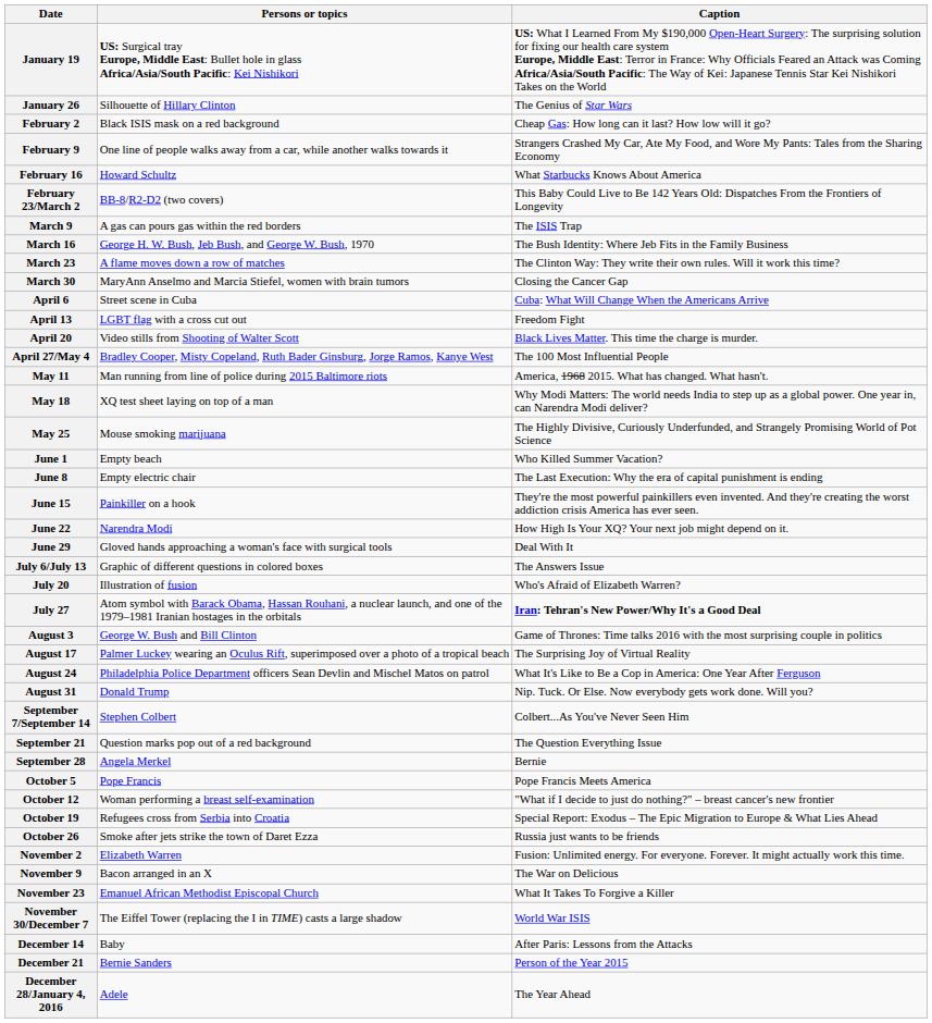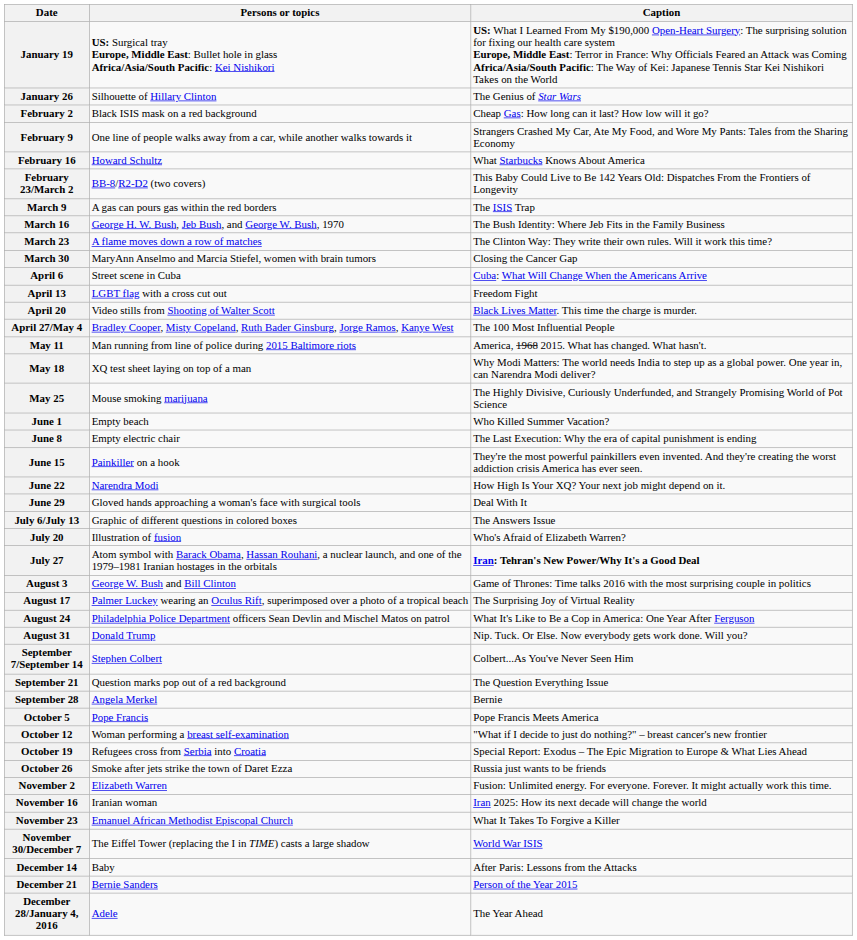 <table class="wikitable sortable">
 <tr>
 <th width=10%>Date</th>
 <th width=45%>Persons or topics</th>
 <th width=45%>Caption</th>
 </tr>
 <tr>
 <th>January 19</th>
 <td><strong>US:</strong> Surgical tray<br><strong>Europe, Middle East</strong>: Bullet hole in glass<br><strong>Africa/Asia/South Pacific</strong>: <a href='#'>Kei Nishikori</a></td>
 <td><strong>US:</strong> What I Learned From My $190,000 <a href='#'>Open-Heart Surgery</a>: The surprising solution for fixing our health care system<br><strong>Europe, Middle East</strong>: Terror in France: Why Officials Feared an Attack was Coming<br><strong>Africa/Asia/South Pacific</strong>: The Way of Kei: Japanese Tennis Star Kei Nishikori Takes on the World</td>
 </tr>
 <tr>
 <th>January 26</th>
 <td>Silhouette of <a href='#'>Hillary Clinton</a></td>
 <td>The Genius of <em><a href='#'>Star Wars</a></em></td>
 </tr>
 <tr>
 <th>February 2</th>
 <td>Black ISIS mask on a red background</td>
 <td>Cheap <a href='#'>Gas</a>: How long can it last? How low will it go?</td>
 </tr>
 <tr>
 <th>February 9</th>
 <td>One line of people walks away from a car, while another walks towards it</td>
 <td>Strangers Crashed My Car, Ate My Food, and Wore My Pants: Tales from the Sharing Economy</td>
 </tr>
 <tr>
 <th>February 16</th>
 <td><a href='#'>Howard Schultz</a></td>
 <td>What <a href='#'>Starbucks</a> Knows About America</td>
 </tr>
 <tr>
 <th>February 23/March 2</th>
 <td><a href='#'>BB-8</a>/<a href='#'>R2-D2</a> (two covers)</td>
 <td>This Baby Could Live to Be 142 Years Old: Dispatches From the Frontiers of Longevity</td>
 </tr>
 <tr>
 <th>March 9</th>
 <td>A gas can pours gas within the red borders</td>
 <td>The <a href='#'>ISIS</a> Trap</td>
 </tr>
 <tr>
 <th>March 16</th>
 <td><a href='#'>George H. W. Bush</a>, <a href='#'>Jeb Bush</a>, and <a href='#'>George W. Bush</a>, 1970</td>
 <td>The Bush Identity: Where Jeb Fits in the Family Business</td>
 </tr>
 <tr>
 <th>March 23</th>
 <td><a href='#'>A flame moves down a row of matches</a></td>
 <td>The Clinton Way: They write their own rules. Will it work this time?</td>
 </tr>
 <tr>
 <th>March 30</th>
 <td>MaryAnn Anselmo and Marcia Stiefel, women with brain tumors</td>
 <td>Closing the Cancer Gap</td>
 </tr>
 <tr>
 <th>April 6</th>
 <td>Street scene in Cuba</td>
 <td><a href='#'>Cuba</a>: <a href='#'>What Will Change When the Americans Arrive</a></td>
 </tr>
 <tr>
 <th>April 13</th>
 <td><a href='#'>LGBT flag</a> with a cross cut out</td>
 <td>Freedom Fight</td>
 </tr>
 <tr>
 <th>April 20</th>
 <td>Video stills from <a href='#'>Shooting of Walter Scott</a></td>
 <td><a href='#'>Black Lives Matter</a>. This time the charge is murder.</td>
 </tr>
 <tr>
 <th>April 27/May 4</th>
 <td><a href='#'>Bradley Cooper</a>, <a href='#'>Misty Copeland</a>, <a href='#'>Ruth Bader Ginsburg</a>, <a href='#'>Jorge Ramos</a>, <a href='#'>Kanye West</a></td>
 <td>The 100 Most Influential People</td>
 </tr>
 <tr>
 <th>May 11</th>
 <td>Man running from line of police during <a href='#'>2015 Baltimore riots</a></td>
 <td>America, <s>1968</s> 2015. What has changed. What hasn't.</td>
 </tr>
 <tr>
 <th>May 18</th>
 <td>XQ test sheet laying on top of a man</td>
 <td>Why Modi Matters: The world needs India to step up as a global power. One year in, can Narendra Modi deliver?</td>
 </tr>
 <tr>
 <th>May 25</th>
 <td>Mouse smoking <a href='#'>marijuana</a></td>
 <td>The Highly Divisive, Curiously Underfunded, and Strangely Promising World of Pot Science</td>
 </tr>
 <tr>
 <th>June 1</th>
 <td>Empty beach</td>
 <td>Who Killed Summer Vacation?</td>
 </tr>
 <tr>
 <th>June 8</th>
 <td>Empty electric chair</td>
 <td>The Last Execution: Why the era of capital punishment is ending</td>
 </tr>
 <tr>
 <th>June 15</th>
 <td><a href='#'>Painkiller</a> on a hook</td>
 <td>They're the most powerful painkillers even invented. And they're creating the worst addiction crisis America has ever seen.</td>
 </tr>
 <tr>
 <th>June 22</th>
 <td><a href='#'>Narendra Modi</a></td>
 <td>How High Is Your XQ? Your next job might depend on it.</td>
 </tr>
 <tr>
 <th>June 29</th>
 <td>Gloved hands approaching a woman's face with surgical tools</td>
 <td>Deal With It</td>
 </tr>
 <tr>
 <th>July 6/July 13</th>
 <td>Graphic of different questions in colored boxes</td>
 <td>The Answers Issue</td>
 </tr>
 <tr>
 <th>July 20</th>
 <td>Illustration of <a href='#'>fusion</a></td>
 <td>Who's Afraid of Elizabeth Warren?</td>
 </tr>
 <tr>
 <th>July 27</th>
 <td>Atom symbol with <a href='#'>Barack Obama</a>, <a href='#'>Hassan Rouhani</a>, a nuclear launch, and one of the 1979–1981 Iranian hostages in the orbitals</td>
 <td><strong><a href='#'>Iran</a>: Tehran's New Power/Why It's a Good Deal</strong></td>
 </tr>
 <tr>
 <th>August 3</th>
 <td><a href='#'>George W. Bush</a> and <a href='#'>Bill Clinton</a></td>
 <td>Game of Thrones: Time talks 2016 with the most surprising couple in politics</td>
 </tr>
 <tr>
 <th>August 17</th>
 <td><a href='#'>Palmer Luckey</a> wearing an <a href='#'>Oculus Rift</a>, superimposed over a photo of a tropical beach</td>
 <td>The Surprising Joy of Virtual Reality</td>
 </tr>
 <tr>
 <th>August 24</th>
 <td><a href='#'>Philadelphia Police Department</a> officers Sean Devlin and Mischel Matos on patrol</td>
 <td>What It's Like to Be a Cop in America: One Year After <a href='#'>Ferguson</a></td>
 </tr>
 <tr>
 <th>August 31</th>
 <td><a href='#'>Donald Trump</a></td>
 <td>Nip. Tuck. Or Else. Now everybody gets work done. Will you?</td>
 </tr>
 <tr>
 <th>September 7/September 14</th>
 <td><a href='#'>Stephen Colbert</a></td>
 <td>Colbert...As You've Never Seen Him</td>
 </tr>
 <tr>
 <th>September 21</th>
 <td>Question marks pop out of a red background</td>
 <td>The Question Everything Issue</td>
 </tr>
 <tr>
 <th>September 28</th>
 <td><a href='#'>Angela Merkel</a></td>
 <td>Bernie</td>
 </tr>
 <tr>
 <th>October 5</th>
 <td><a href='#'>Pope Francis</a></td>
 <td>Pope Francis Meets America</td>
 </tr>
 <tr>
 <th>October 12</th>
 <td>Woman performing a <a href='#'>breast self-examination</a></td>
 <td>"What if I decide to just do nothing?" – breast cancer's new frontier</td>
 </tr>
 <tr>
 <th>October 19</th>
 <td>Refugees cross from <a href='#'>Serbia</a> into <a href='#'>Croatia</a></td>
 <td>Special Report: Exodus – The Epic Migration to Europe & What Lies Ahead</td>
 </tr>
 <tr>
 <th>October 26</th>
 <td>Smoke after jets strike the town of Daret Ezza</td>
 <td>Russia just wants to be friends</td>
 </tr>
 <tr>
 <th>November 2</th>
 <td><a href='#'>Elizabeth Warren</a></td>
 <td>Fusion: Unlimited energy. For everyone. Forever. It might actually work this time.</td>
 </tr>
 <tr>
-<th>November 9</th>
-<td>Bacon arranged in an X</td>
-<td>The War on Delicious</td>
+<th>November 16</th>
+<td>Iranian woman</td>
+<td><a href='#'>Iran</a> 2025: How its next decade will change the world</td>
 </tr>
 <tr>
 <th>November 23</th>
 <td><a href='#'>Emanuel African Methodist Episcopal Church</a></td>
 <td>What It Takes To Forgive a Killer</td>
 </tr>
 <tr>
 <th>November 30/December 7</th>
 <td>The Eiffel Tower (replacing the I in <em>TIME</em>) casts a large shadow</td>
 <td><a href='#'>World War ISIS</a></td>
 </tr>
 <tr>
 <th>December 14</th>
 <td>Baby</td>
 <td>After Paris: Lessons from the Attacks</td>
 </tr>
 <tr>
 <th>December 21</th>
 <td><a href='#'>Bernie Sanders</a></td>
 <td><a href='#'>Person of the Year 2015</a></td>
 </tr>
 <tr>
 <th>December 28/January 4, 2016</th>
 <td><a href='#'>Adele</a></td>
 <td>The Year Ahead</td>
 </tr>
 </table>
